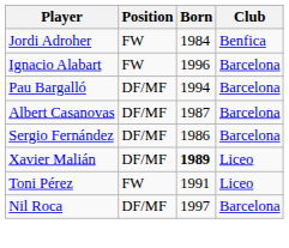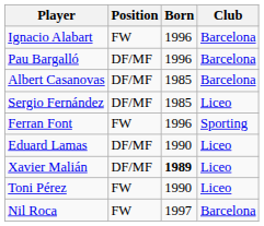 <table class="wikitable">
 <tr>
 <th>Player</th>
 <th>Position</th>
 <th>Born</th>
 <th>Club</th>
-</tr>
-<tr>
-<td><a href='#'>Jordi Adroher</a></td>
-<td>FW</td>
-<td>1984</td>
-<td> <a href='#'>Benfica</a></td>
 </tr>
 <tr>
 <td><a href='#'>Ignacio Alabart</a></td>
 <td>FW</td>
 <td>1996</td>
 <td> <a href='#'>Barcelona</a></td>
 </tr>
 <tr>
 <td><a href='#'>Pau Bargalló</a></td>
 <td>DF/MF</td>
-<td>1994</td>
+<td>1996</td>
 <td> <a href='#'>Barcelona</a></td>
 </tr>
 <tr>
 <td><a href='#'>Albert Casanovas</a></td>
 <td>DF/MF</td>
-<td>1987</td>
+<td>1985</td>
 <td> <a href='#'>Barcelona</a></td>
 </tr>
 <tr>
 <td><a href='#'>Sergio Fernández</a></td>
 <td>DF/MF</td>
-<td>1986</td>
-<td> <a href='#'>Barcelona</a></td>
+<td>1985</td>
+<td> <a href='#'>Liceo</a></td>
+</tr>
+<tr>
+<td><a href='#'>Ferran Font</a></td>
+<td>FW</td>
+<td>1996</td>
+<td> <a href='#'>Sporting</a></td>
+</tr>
+<tr>
+<td><a href='#'>Eduard Lamas</a></td>
+<td>DF/MF</td>
+<td>1990</td>
+<td> <a href='#'>Liceo</a></td>
 </tr>
 <tr>
 <td><a href='#'>Xavier Malián</a></td>
 <td>DF/MF</td>
 <td><strong>1989</strong></td>
 <td> <a href='#'>Liceo</a></td>
 </tr>
 <tr>
 <td><a href='#'>Toni Pérez</a></td>
 <td>FW</td>
-<td>1991</td>
+<td>1990</td>
 <td> <a href='#'>Liceo</a></td>
 </tr>
 <tr>
 <td><a href='#'>Nil Roca</a></td>
-<td>DF/MF</td>
+<td>FW</td>
 <td>1997</td>
 <td> <a href='#'>Barcelona</a></td>
 </tr>
 </table>
